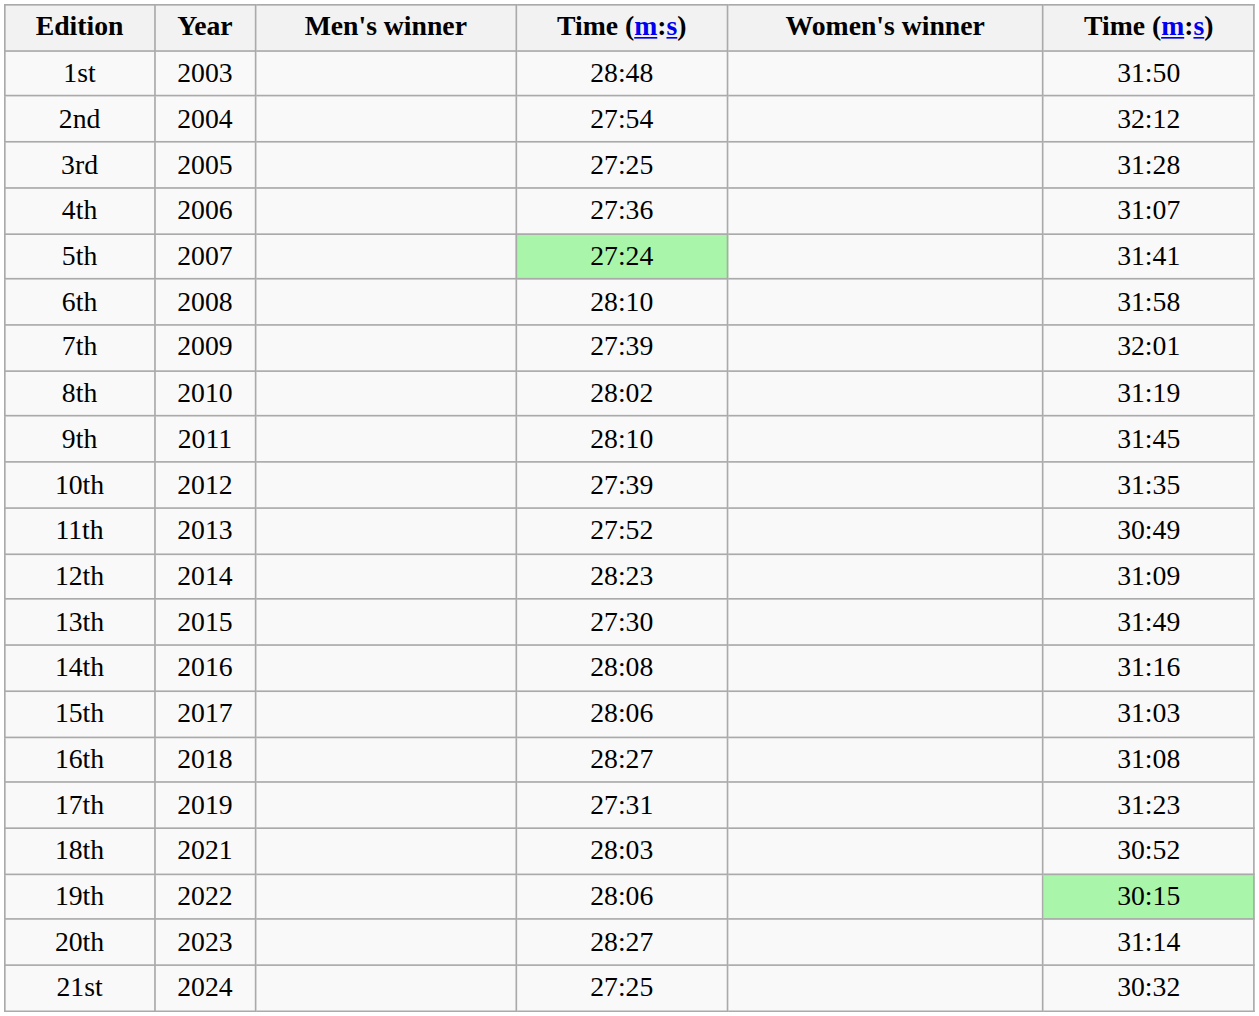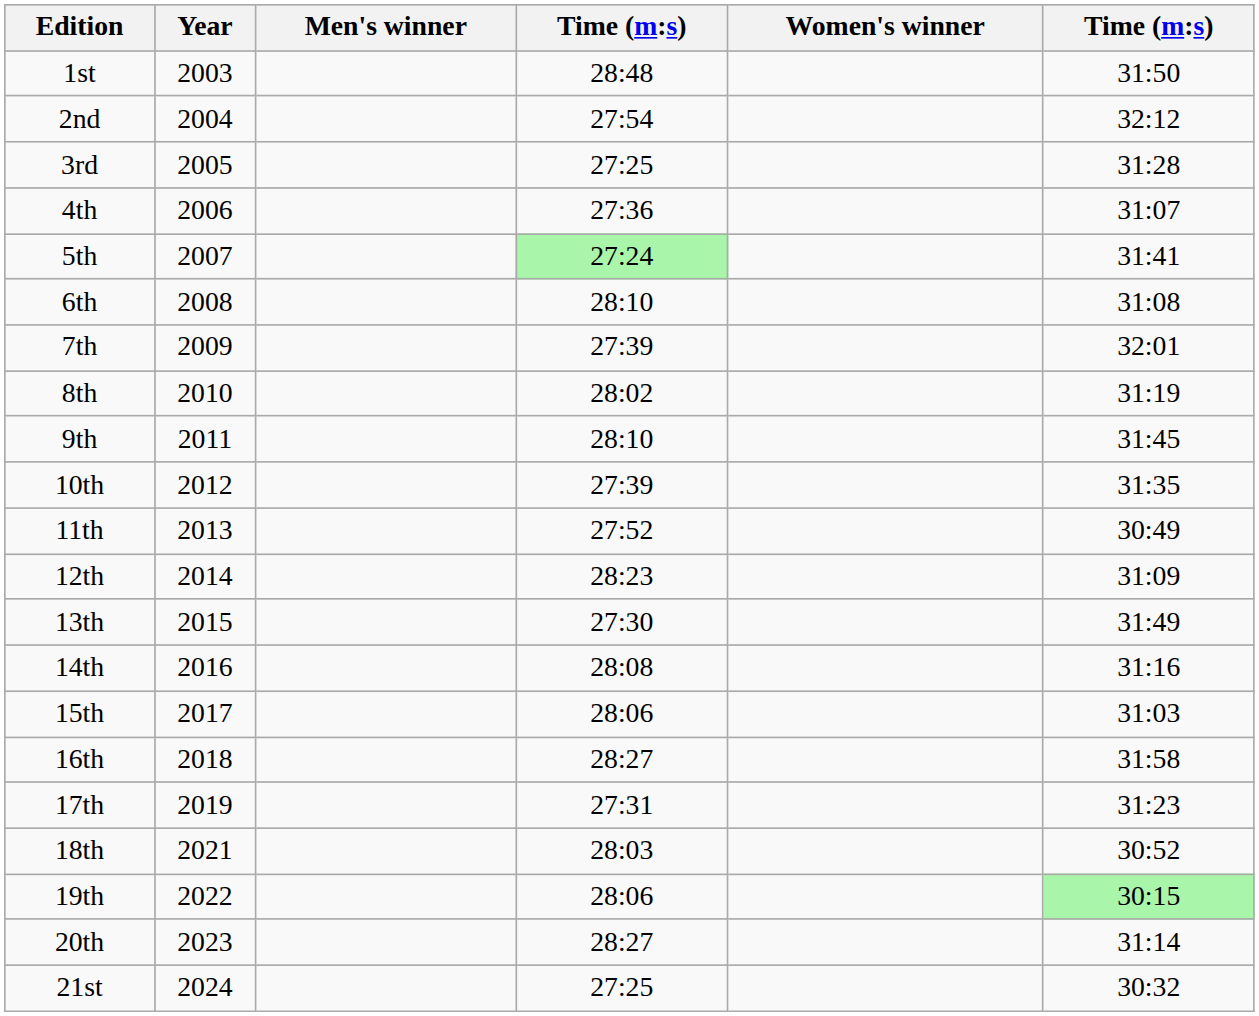 <table class="wikitable" style=" text-align:center; font-size:105%;" width="60%">
 <tr>
 <th>Edition</th>
 <th>Year</th>
 <th>Men's winner</th>
 <th>Time (<a href='#'>m</a>:<a href='#'>s</a>)</th>
 <th>Women's winner</th>
 <th>Time (<a href='#'>m</a>:<a href='#'>s</a>)</th>
 </tr>
 <tr>
 <td>1st</td>
 <td>2003</td>
 <td align=left></td>
 <td>28:48</td>
 <td align=left></td>
 <td>31:50</td>
 </tr>
 <tr>
 <td>2nd</td>
 <td>2004</td>
 <td align=left></td>
 <td>27:54</td>
 <td align=left></td>
 <td>32:12</td>
 </tr>
 <tr>
 <td>3rd</td>
 <td>2005</td>
 <td align=left></td>
 <td>27:25</td>
 <td align=left></td>
 <td>31:28</td>
 </tr>
 <tr>
 <td>4th</td>
 <td>2006</td>
 <td align=left></td>
 <td>27:36</td>
 <td align=left></td>
 <td>31:07</td>
 </tr>
 <tr>
 <td>5th</td>
 <td>2007</td>
 <td align=left></td>
 <td bgcolor=#A9F5A9>27:24</td>
 <td align=left></td>
 <td>31:41</td>
 </tr>
 <tr>
 <td>6th</td>
 <td>2008</td>
 <td align=left></td>
 <td>28:10</td>
 <td align=left></td>
-<td>31:58</td>
+<td>31:08</td>
 </tr>
 <tr>
 <td>7th</td>
 <td>2009</td>
 <td align=left></td>
 <td>27:39</td>
 <td align=left></td>
 <td>32:01</td>
 </tr>
 <tr>
 <td>8th</td>
 <td>2010</td>
 <td align=left></td>
 <td>28:02</td>
 <td align=left></td>
 <td>31:19</td>
 </tr>
 <tr>
 <td>9th</td>
 <td>2011</td>
 <td align=left></td>
 <td>28:10</td>
 <td align=left></td>
 <td>31:45</td>
 </tr>
 <tr>
 <td>10th</td>
 <td>2012</td>
 <td align=left></td>
 <td>27:39</td>
 <td align=left></td>
 <td>31:35</td>
 </tr>
 <tr>
 <td>11th</td>
 <td>2013</td>
 <td align=left></td>
 <td>27:52</td>
 <td align=left></td>
 <td>30:49</td>
 </tr>
 <tr>
 <td>12th</td>
 <td>2014</td>
 <td align=left></td>
 <td>28:23</td>
 <td align=left></td>
 <td>31:09</td>
 </tr>
 <tr>
 <td>13th</td>
 <td>2015</td>
 <td align=left></td>
 <td>27:30</td>
 <td align=left></td>
 <td>31:49</td>
 </tr>
 <tr>
 <td>14th</td>
 <td>2016</td>
 <td align=left></td>
 <td>28:08</td>
 <td align=left></td>
 <td>31:16</td>
 </tr>
 <tr>
 <td>15th</td>
 <td>2017</td>
 <td align=left></td>
 <td>28:06</td>
 <td align=left></td>
 <td>31:03</td>
 </tr>
 <tr>
 <td>16th</td>
 <td>2018</td>
 <td align=left></td>
 <td>28:27</td>
 <td align=left></td>
-<td>31:08</td>
+<td>31:58</td>
 </tr>
 <tr>
 <td>17th</td>
 <td>2019</td>
 <td align=left></td>
 <td>27:31</td>
 <td align=left></td>
 <td>31:23</td>
 </tr>
 <tr>
 <td>18th</td>
 <td>2021</td>
 <td align=left></td>
 <td>28:03</td>
 <td align=left></td>
 <td>30:52</td>
 </tr>
 <tr>
 <td>19th</td>
 <td>2022</td>
 <td align=left></td>
 <td>28:06</td>
 <td align=left></td>
 <td bgcolor=#A9F5A9>30:15</td>
 </tr>
 <tr>
 <td>20th</td>
 <td>2023</td>
 <td align=left></td>
 <td>28:27</td>
 <td align=left></td>
 <td>31:14</td>
 </tr>
 <tr>
 <td>21st</td>
 <td>2024</td>
 <td align=left></td>
 <td>27:25</td>
 <td align=left></td>
 <td>30:32</td>
 </tr>
 </table>
